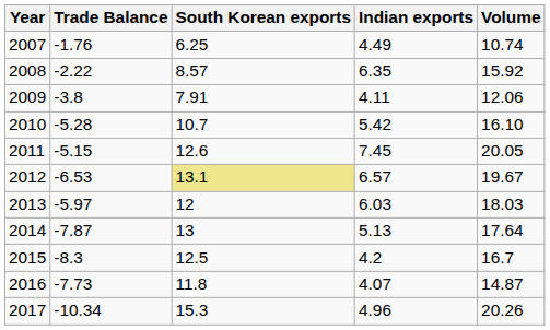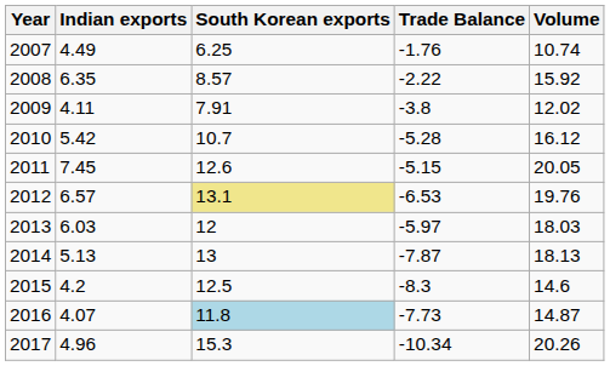 <table class="wikitable sortable">
 <tr>
 <th>Year</th>
+<th>Indian exports</th>
+<th>South Korean exports</th>
 <th>Trade Balance</th>
-<th>South Korean exports</th>
-<th>Indian exports</th>
 <th>Volume</th>
 </tr>
 <tr>
 <td>2007</td>
+<td>4.49</td>
+<td>6.25</td>
 <td>-1.76</td>
-<td>6.25</td>
-<td>4.49</td>
 <td>10.74</td>
 </tr>
 <tr>
 <td>2008</td>
+<td>6.35</td>
+<td>8.57</td>
 <td>-2.22</td>
-<td>8.57</td>
-<td>6.35</td>
 <td>15.92</td>
 </tr>
 <tr>
 <td>2009</td>
+<td>4.11</td>
+<td>7.91</td>
 <td>-3.8</td>
-<td>7.91</td>
-<td>4.11</td>
-<td>12.06</td>
+<td>12.02</td>
 </tr>
 <tr>
 <td>2010</td>
+<td>5.42</td>
+<td>10.7</td>
 <td>-5.28</td>
-<td>10.7</td>
-<td>5.42</td>
-<td>16.10</td>
+<td>16.12</td>
 </tr>
 <tr>
 <td>2011</td>
+<td>7.45</td>
+<td>12.6</td>
 <td>-5.15</td>
-<td>12.6</td>
-<td>7.45</td>
 <td>20.05</td>
 </tr>
 <tr>
 <td>2012</td>
+<td>6.57</td>
+<td style="background: khaki;">13.1</td>
 <td>-6.53</td>
-<td style="background: khaki;">13.1</td>
-<td>6.57</td>
-<td>19.67</td>
+<td>19.76</td>
 </tr>
 <tr>
 <td>2013</td>
+<td>6.03</td>
+<td>12</td>
 <td>-5.97</td>
-<td>12</td>
-<td>6.03</td>
 <td>18.03</td>
 </tr>
 <tr>
 <td>2014</td>
+<td>5.13</td>
+<td>13</td>
 <td>-7.87</td>
-<td>13</td>
-<td>5.13</td>
-<td>17.64</td>
+<td>18.13</td>
 </tr>
 <tr>
 <td>2015</td>
+<td>4.2</td>
+<td>12.5</td>
 <td>-8.3</td>
-<td>12.5</td>
-<td>4.2</td>
-<td>16.7</td>
+<td>14.6</td>
 </tr>
 <tr>
 <td>2016</td>
+<td>4.07</td>
+<td style="background: lightblue;">11.8</td>
 <td>-7.73</td>
-<td>11.8</td>
-<td>4.07</td>
 <td>14.87</td>
 </tr>
 <tr>
 <td>2017</td>
+<td>4.96</td>
+<td>15.3</td>
 <td>-10.34</td>
-<td>15.3</td>
-<td>4.96</td>
 <td>20.26</td>
 </tr>
 </table>
